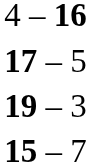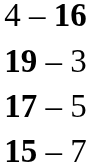 <table style="text-align:center">
 <tr>
 <th width=200></th>
 <th width=100></th>
 <th width=200></th>
 </tr>
 <tr>
 <td align=right></td>
 <td>4 – <strong>16</strong></td>
 <td align=left><strong></strong></td>
 </tr>
 <tr>
 <td align=right><strong></strong></td>
-<td><strong>17</strong> – 5</td>
+<td><strong>19</strong> – 3</td>
 <td align=left></td>
 </tr>
 <tr>
 <td align=right><strong></strong></td>
-<td><strong>19</strong> – 3</td>
+<td><strong>17</strong> – 5</td>
 <td align=left></td>
 </tr>
 <tr>
 <td align=right><strong></strong></td>
 <td><strong>15</strong> – 7</td>
 <td align=left></td>
 </tr>
 </table>
